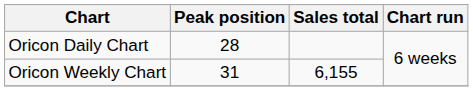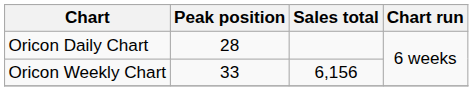 <table class="wikitable">
 <tr>
 <th>Chart</th>
 <th>Peak position</th>
 <th>Sales total</th>
 <th>Chart run</th>
 </tr>
 <tr>
 <td>Oricon Daily Chart</td>
 <td align="center">28</td>
 <td></td>
 <td rowspan="2" align="center">6 weeks</td>
 </tr>
 <tr>
 <td>Oricon Weekly Chart</td>
-<td align="center">31</td>
-<td align="center">6,155</td>
+<td align="center">33</td>
+<td align="center">6,156</td>
 </tr>
 <tr>
 </tr>
 </table>
